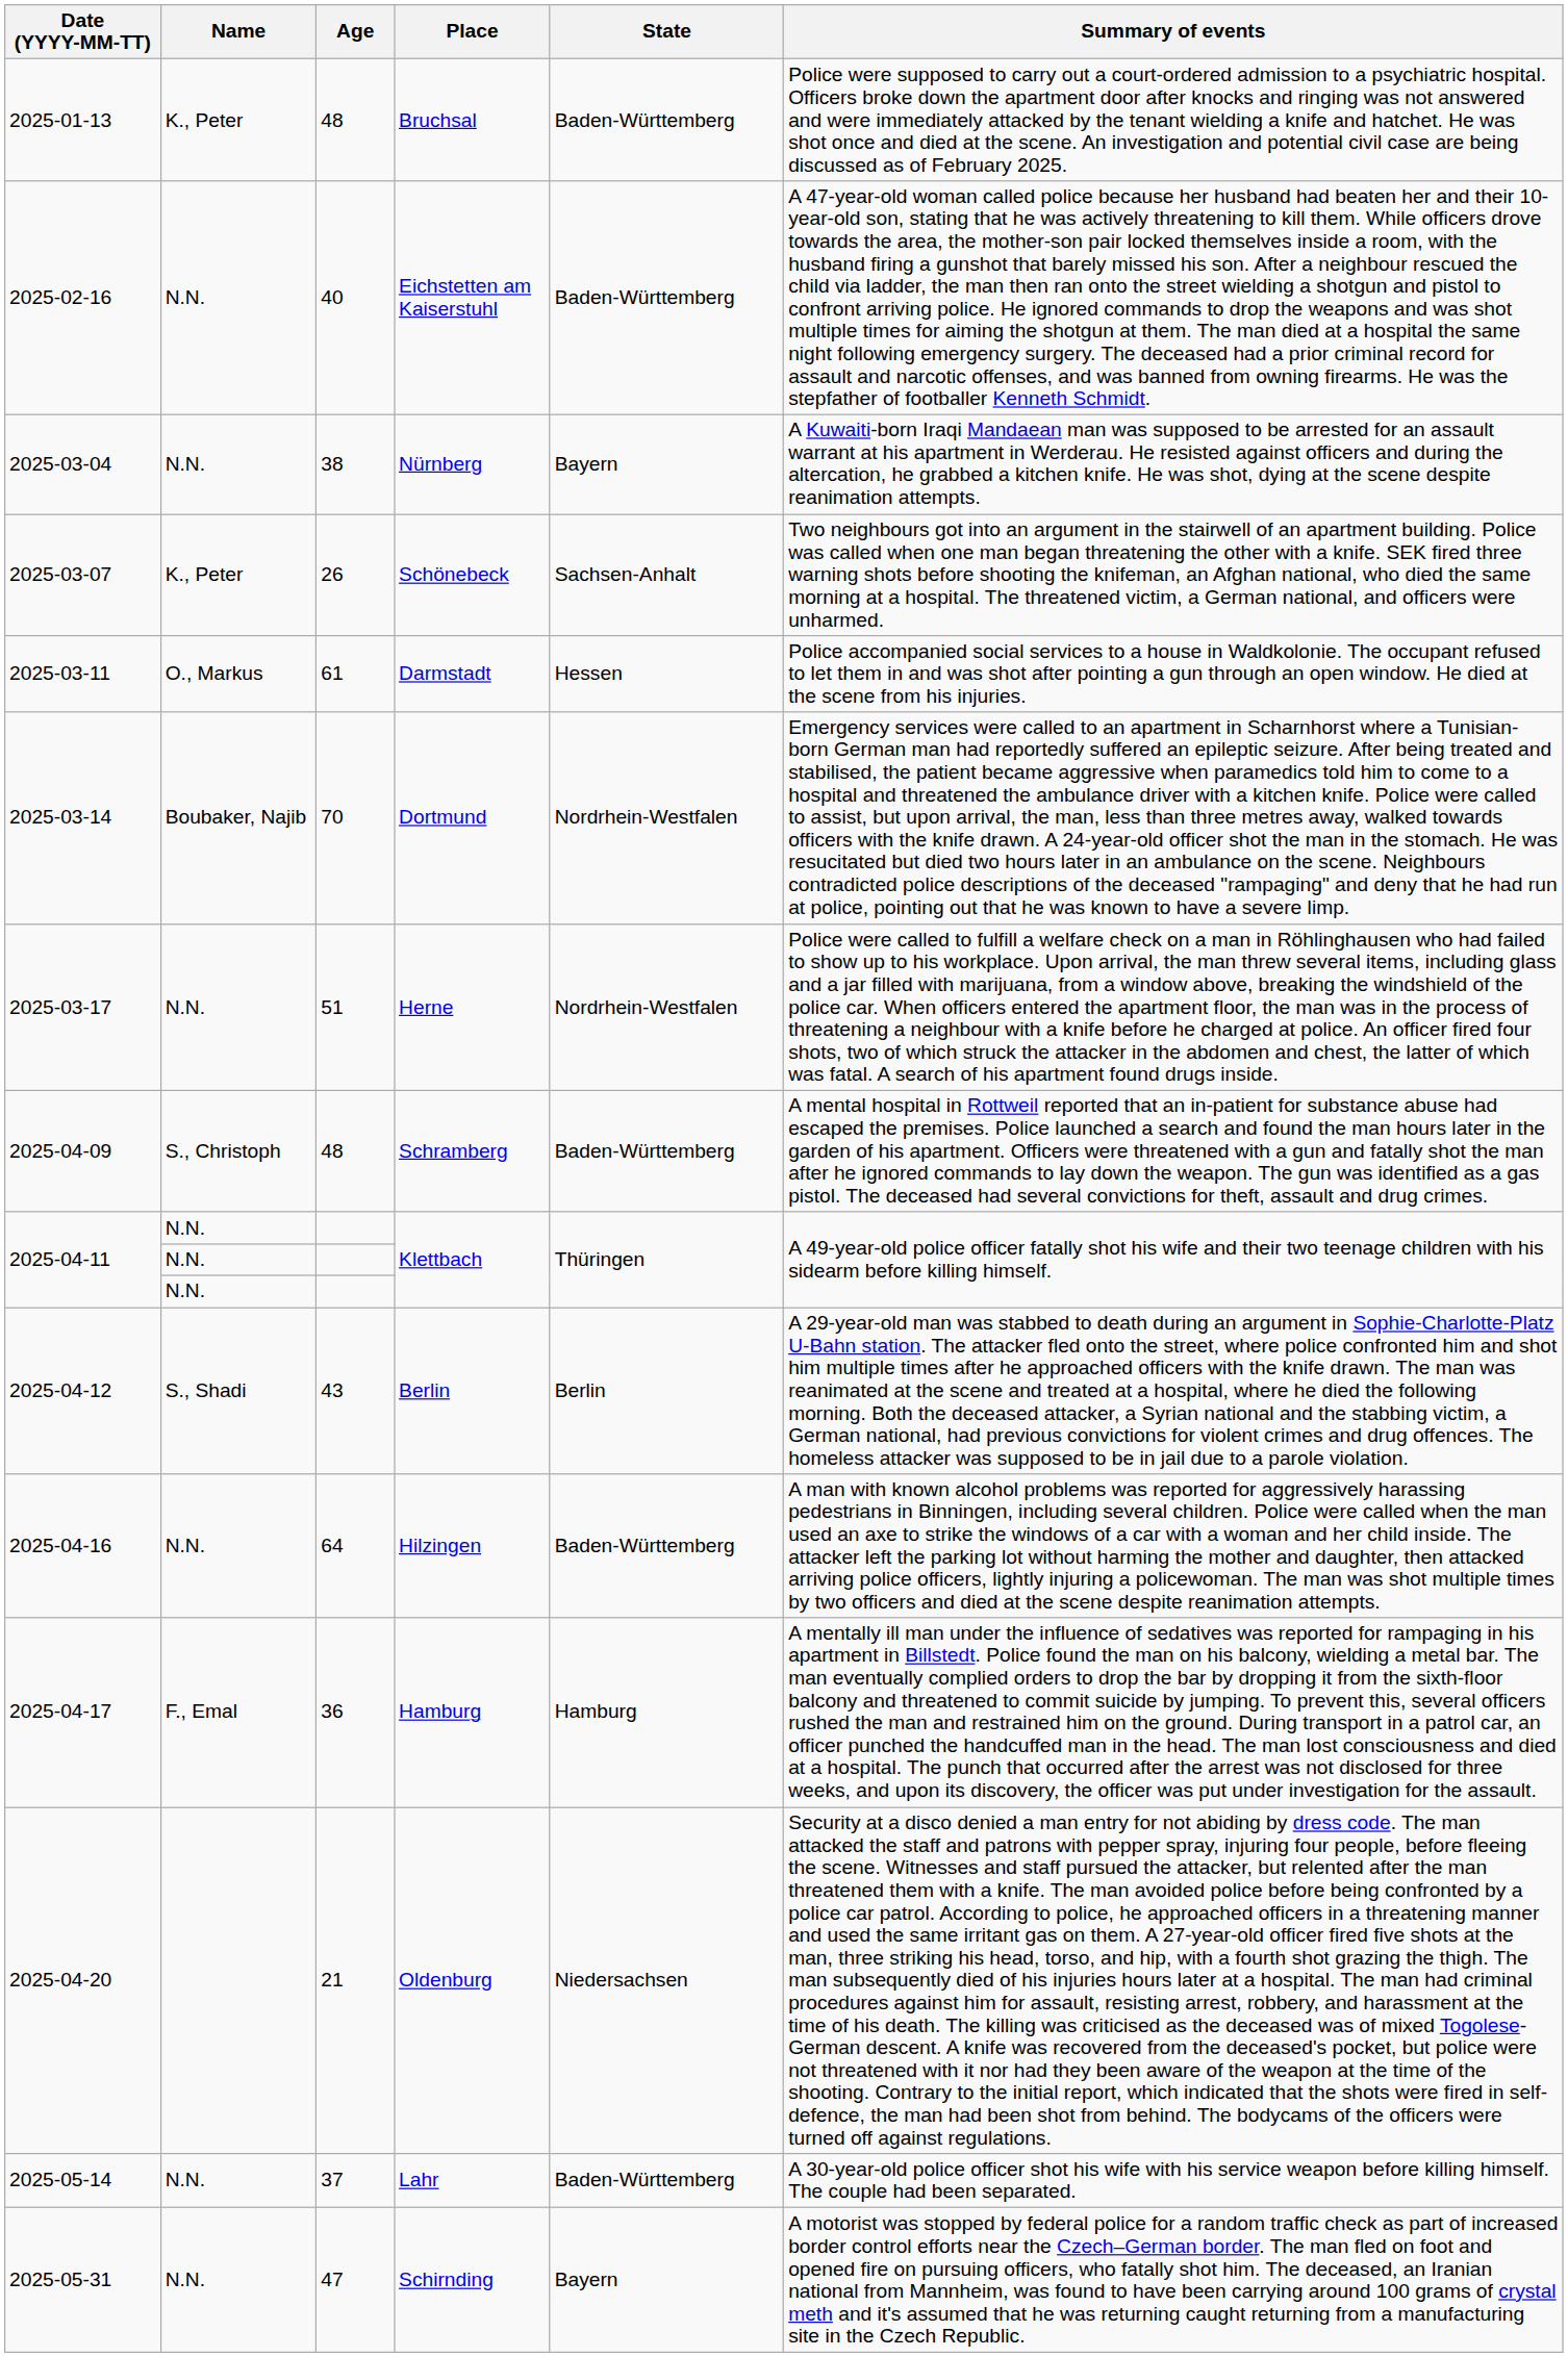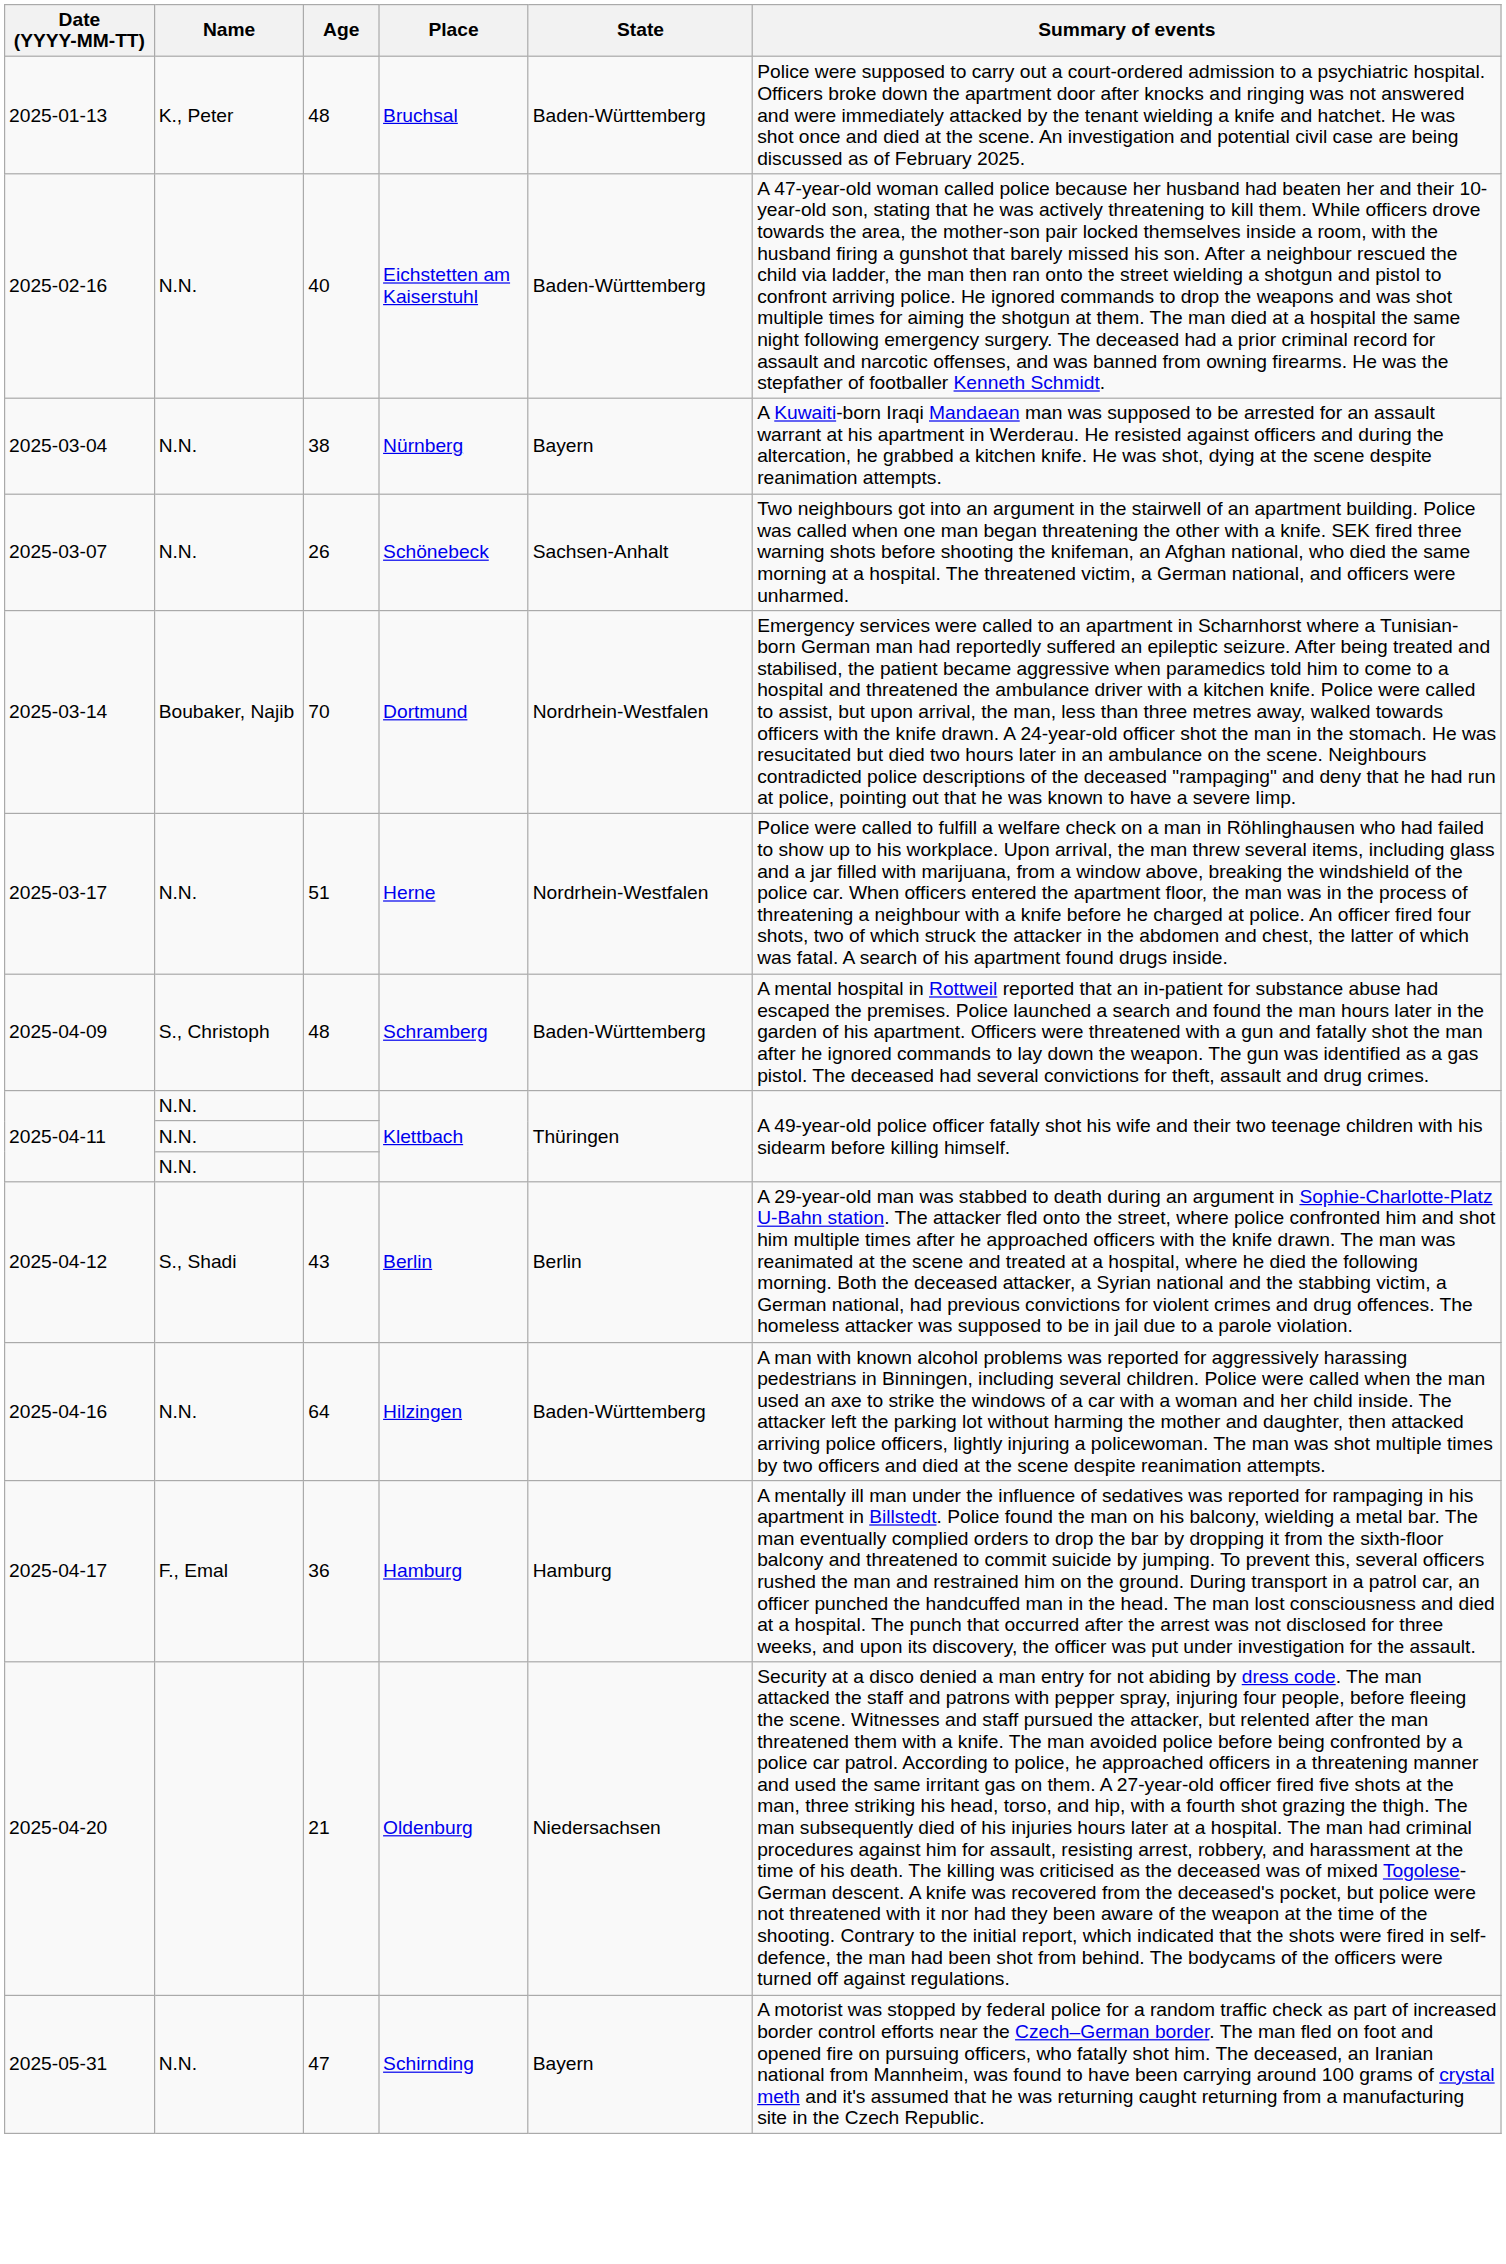 <table class="wikitable sortable static-row-numbers static-row-header-text">
 <tr>
 <th style="width:10%;">Date<br>(YYYY-MM-TT)</th>
 <th style="width:10%;">Name</th>
 <th style="width:5%;">Age</th>
 <th style="width:10%;">Place</th>
 <th style="width:15%;">State</th>
 <th style="width:50%;">Summary of events</th>
 </tr>
 <tr>
 <td>2025-01-13</td>
 <td>K., Peter</td>
 <td>48</td>
 <td><a href='#'>Bruchsal</a></td>
 <td>Baden-Württemberg</td>
 <td>Police were supposed to carry out a court-ordered admission to a psychiatric hospital. Officers broke down the apartment door after knocks and ringing was not answered and were immediately attacked by the tenant wielding a knife and hatchet. He was shot once and died at the scene. An investigation and potential civil case are being discussed as of February 2025.</td>
 </tr>
 <tr>
 <td>2025-02-16</td>
 <td>N.N.</td>
 <td>40</td>
 <td><a href='#'>Eichstetten am Kaiserstuhl</a></td>
 <td>Baden-Württemberg</td>
 <td>A 47-year-old woman called police because her husband had beaten her and their 10-year-old son, stating that he was actively threatening to kill them. While officers drove towards the area, the mother-son pair locked themselves inside a room, with the husband firing a gunshot that barely missed his son. After a neighbour rescued the child via ladder, the man then ran onto the street wielding a shotgun and pistol to confront arriving police. He ignored commands to drop the weapons and was shot multiple times for aiming the shotgun at them. The man died at a hospital the same night following emergency surgery. The deceased had a prior criminal record for assault and narcotic offenses, and was banned from owning firearms. He was the stepfather of footballer <a href='#'>Kenneth Schmidt</a>.</td>
 </tr>
 <tr>
 <td>2025-03-04</td>
 <td>N.N.</td>
 <td>38</td>
 <td><a href='#'>Nürnberg</a></td>
 <td>Bayern</td>
 <td>A <a href='#'>Kuwaiti</a>-born Iraqi <a href='#'>Mandaean</a> man was supposed to be arrested for an assault warrant at his apartment in Werderau. He resisted against officers and during the altercation, he grabbed a kitchen knife. He was shot, dying at the scene despite reanimation attempts.</td>
 </tr>
 <tr>
 <td>2025-03-07</td>
-<td>K., Peter</td>
+<td>N.N.</td>
 <td>26</td>
 <td><a href='#'>Schönebeck</a></td>
 <td>Sachsen-Anhalt</td>
 <td>Two neighbours got into an argument in the stairwell of an apartment building. Police was called when one man began threatening the other with a knife. SEK fired three warning shots before shooting the knifeman, an Afghan national, who died the same morning at a hospital. The threatened victim, a German national, and officers were unharmed.</td>
-</tr>
-<tr>
-<td>2025-03-11</td>
-<td>O., Markus</td>
-<td>61</td>
-<td><a href='#'>Darmstadt</a></td>
-<td>Hessen</td>
-<td>Police accompanied social services to a house in Waldkolonie. The occupant refused to let them in and was shot after pointing a gun through an open window. He died at the scene from his injuries.</td>
 </tr>
 <tr>
 <td>2025-03-14</td>
 <td>Boubaker, Najib</td>
 <td>70</td>
 <td><a href='#'>Dortmund</a></td>
 <td>Nordrhein-Westfalen</td>
 <td>Emergency services were called to an apartment in Scharnhorst where a Tunisian-born German man had reportedly suffered an epileptic seizure. After being treated and stabilised, the patient became aggressive when paramedics told him to come to a hospital and threatened the ambulance driver with a kitchen knife. Police were called to assist, but upon arrival, the man, less than three metres away, walked towards officers with the knife drawn. A 24-year-old officer shot the man in the stomach. He was resucitated but died two hours later in an ambulance on the scene. Neighbours contradicted police descriptions of the deceased "rampaging" and deny that he had run at police, pointing out that he was known to have a severe limp.</td>
 </tr>
 <tr>
 <td>2025-03-17</td>
 <td>N.N.</td>
 <td>51</td>
 <td><a href='#'>Herne</a></td>
 <td>Nordrhein-Westfalen</td>
 <td>Police were called to fulfill a welfare check on a man in Röhlinghausen who had failed to show up to his workplace. Upon arrival, the man threw several items, including glass and a jar filled with marijuana, from a window above, breaking the windshield of the police car. When officers entered the apartment floor, the man was in the process of threatening a neighbour with a knife before he charged at police. An officer fired four shots, two of which struck the attacker in the abdomen and chest, the latter of which was fatal. A search of his apartment found drugs inside.</td>
 </tr>
 <tr>
 <td>2025-04-09</td>
 <td>S., Christoph</td>
 <td>48</td>
 <td><a href='#'>Schramberg</a></td>
 <td>Baden-Württemberg</td>
 <td>A mental hospital in <a href='#'>Rottweil</a> reported that an in-patient for substance abuse had escaped the premises. Police launched a search and found the man hours later in the garden of his apartment. Officers were threatened with a gun and fatally shot the man after he ignored commands to lay down the weapon. The gun was identified as a gas pistol. The deceased had several convictions for theft, assault and drug crimes.</td>
 </tr>
 <tr>
 <td rowspan=3>2025-04-11</td>
 <td>N.N.</td>
 <td></td>
 <td rowspan=3><a href='#'>Klettbach</a></td>
 <td rowspan=3>Thüringen</td>
 <td rowspan="3">A 49-year-old police officer fatally shot his wife and their two teenage children with his sidearm before killing himself.</td>
 </tr>
 <tr>
 <td>N.N.</td>
 <td></td>
 </tr>
 <tr>
 <td>N.N.</td>
 <td></td>
 </tr>
 <tr>
 <td>2025-04-12</td>
 <td>S., Shadi</td>
 <td>43</td>
 <td><a href='#'>Berlin</a></td>
 <td>Berlin</td>
 <td>A 29-year-old man was stabbed to death during an argument in <a href='#'>Sophie-Charlotte-Platz U-Bahn station</a>. The attacker fled onto the street, where police confronted him and shot him multiple times after he approached officers with the knife drawn. The man was reanimated at the scene and treated at a hospital, where he died the following morning. Both the deceased attacker, a Syrian national and the stabbing victim, a German national, had previous convictions for violent crimes and drug offences. The homeless attacker was supposed to be in jail due to a parole violation.</td>
 </tr>
 <tr>
 <td>2025-04-16</td>
 <td>N.N.</td>
 <td>64</td>
 <td><a href='#'>Hilzingen</a></td>
 <td>Baden-Württemberg</td>
 <td>A man with known alcohol problems was reported for aggressively harassing pedestrians in Binningen, including several children. Police were called when the man used an axe to strike the windows of a car with a woman and her child inside. The attacker left the parking lot without harming the mother and daughter, then attacked arriving police officers, lightly injuring a policewoman. The man was shot multiple times by two officers and died at the scene despite reanimation attempts.</td>
 </tr>
 <tr>
 <td>2025-04-17</td>
 <td>F., Emal</td>
 <td>36</td>
 <td><a href='#'>Hamburg</a></td>
 <td>Hamburg</td>
 <td>A mentally ill man under the influence of sedatives was reported for rampaging in his apartment in <a href='#'>Billstedt</a>. Police found the man on his balcony, wielding a metal bar. The man eventually complied orders to drop the bar by dropping it from the sixth-floor balcony and threatened to commit suicide by jumping. To prevent this, several officers rushed the man and restrained him on the ground. During transport in a patrol car, an officer punched the handcuffed man in the head. The man lost consciousness and died at a hospital. The punch that occurred after the arrest was not disclosed for three weeks, and upon its discovery, the officer was put under investigation for the assault.</td>
 </tr>
 <tr>
 <td>2025-04-20</td>
 <td></td>
 <td>21</td>
 <td><a href='#'>Oldenburg</a></td>
 <td>Niedersachsen</td>
 <td>Security at a disco denied a man entry for not abiding by <a href='#'>dress code</a>. The man attacked the staff and patrons with pepper spray, injuring four people, before fleeing the scene. Witnesses and staff pursued the attacker, but relented after the man threatened them with a knife. The man avoided police before being confronted by a police car patrol. According to police, he approached officers in a threatening manner and used the same irritant gas on them. A 27-year-old officer fired five shots at the man, three striking his head, torso, and hip, with a fourth shot grazing the thigh. The man subsequently died of his injuries hours later at a hospital. The man had criminal procedures against him for assault, resisting arrest, robbery, and harassment at the time of his death. The killing was criticised as the deceased was of mixed <a href='#'>Togolese</a>-German descent. A knife was recovered from the deceased's pocket, but police were not threatened with it nor had they been aware of the weapon at the time of the shooting. Contrary to the initial report, which indicated that the shots were fired in self-defence, the man had been shot from behind. The bodycams of the officers were turned off against regulations.</td>
 </tr>
 <tr>
-<td>2025-05-14</td>
-<td>N.N.</td>
-<td>37</td>
-<td><a href='#'>Lahr</a></td>
-<td>Baden-Württemberg</td>
-<td>A 30-year-old police officer shot his wife with his service weapon before killing himself. The couple had been separated.</td>
-</tr>
-<tr>
 <td>2025-05-31</td>
 <td>N.N.</td>
 <td>47</td>
 <td><a href='#'>Schirnding</a></td>
 <td>Bayern</td>
 <td>A motorist was stopped by federal police for a random traffic check as part of increased border control efforts near the <a href='#'>Czech–German border</a>. The man fled on foot and opened fire on pursuing officers, who fatally shot him. The deceased, an Iranian national from Mannheim, was found to have been carrying around 100 grams of <a href='#'>crystal meth</a> and it's assumed that he was returning caught returning from a manufacturing site in the Czech Republic.</td>
 </tr>
 </table>
